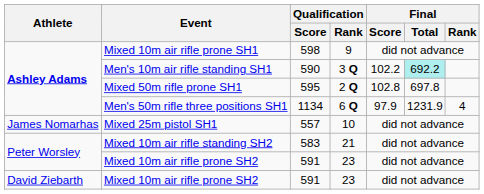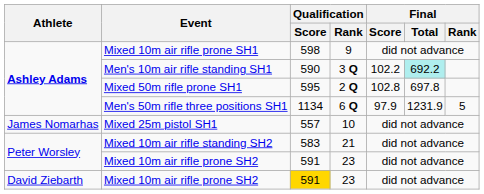 <table class=wikitable style="font-size:90%">
 <tr>
 <th rowspan="2">Athlete</th>
 <th rowspan="2">Event</th>
 <th colspan="2">Qualification</th>
 <th colspan="3">Final</th>
 </tr>
 <tr>
 <th>Score</th>
 <th>Rank</th>
 <th>Score</th>
 <th>Total</th>
 <th>Rank</th>
 </tr>
 <tr>
 <td rowspan="4"><strong><a href='#'>Ashley Adams</a></strong></td>
 <td><a href='#'>Mixed 10m air rifle prone SH1</a></td>
 <td align=center>598</td>
 <td align=center>9</td>
 <td align=center colspan="3">did not advance</td>
 </tr>
 <tr>
 <td><a href='#'>Men's 10m air rifle standing SH1</a></td>
 <td align=center>590</td>
 <td align=center>3 <strong>Q</strong></td>
 <td align=center>102.2</td>
 <td align=center style="background: paleturquoise;">692.2</td>
 <td align=center></td>
 </tr>
 <tr>
 <td><a href='#'>Mixed 50m rifle prone SH1</a></td>
 <td align=center>595</td>
 <td align=center>2 <strong>Q</strong></td>
 <td align=center>102.8</td>
 <td align=center>697.8</td>
 <td align=center></td>
 </tr>
 <tr>
 <td><a href='#'>Men's 50m rifle three positions SH1</a></td>
 <td align=center>1134</td>
 <td align=center>6 <strong>Q</strong></td>
 <td align=center>97.9</td>
 <td align=center>1231.9</td>
-<td align=center>4</td>
+<td align=center>5</td>
 </tr>
 <tr>
 <td><a href='#'>James Nomarhas</a></td>
 <td><a href='#'>Mixed 25m pistol SH1</a></td>
 <td align=center>557</td>
 <td align=center>10</td>
 <td align=center colspan="3">did not advance</td>
 </tr>
 <tr>
 <td rowspan="2"><a href='#'>Peter Worsley</a></td>
 <td><a href='#'>Mixed 10m air rifle standing SH2</a></td>
 <td align=center>583</td>
 <td align=center>21</td>
 <td align=center colspan="3">did not advance</td>
 </tr>
 <tr>
 <td><a href='#'>Mixed 10m air rifle prone SH2</a></td>
 <td align=center>591</td>
 <td align=center>23</td>
 <td align=center colspan="3">did not advance</td>
 </tr>
 <tr>
 <td><a href='#'>David Ziebarth</a></td>
 <td><a href='#'>Mixed 10m air rifle prone SH2</a></td>
-<td align=center>591</td>
+<td align=center style="background: gold;">591</td>
 <td align=center>23</td>
 <td align=center colspan="3">did not advance</td>
 </tr>
 </table>
